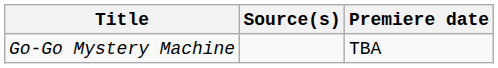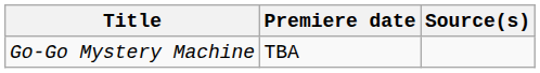 <table class="wikitable sortable">
 <tr>
 <th>Title</th>
+<th>Premiere date</th>
 <th>Source(s)</th>
-<th>Premiere date</th>
 </tr>
 <tr>
 <td><em>Go-Go Mystery Machine</em></td>
+<td>TBA</td>
 <td></td>
-<td>TBA</td>
 </tr>
 </table>
